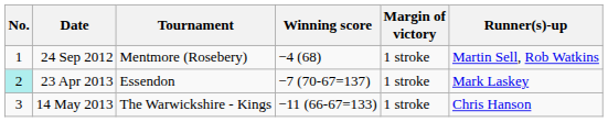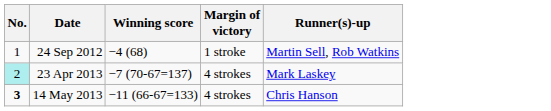 <table class="wikitable" style="font-size:95%;">
 <tr>
 <th>No.</th>
 <th>Date</th>
-<th>Tournament</th>
 <th>Winning score</th>
 <th>Margin of<br>victory</th>
 <th>Runner(s)-up</th>
 </tr>
 <tr>
 <td align=center>1</td>
 <td align=right>24 Sep 2012</td>
-<td>Mentmore (Rosebery)</td>
 <td>−4 (68)</td>
 <td>1 stroke</td>
 <td> <a href='#'>Martin Sell</a>,  <a href='#'>Rob Watkins</a></td>
 </tr>
 <tr>
 <td align=center style="background: paleturquoise;">2</td>
 <td align=right>23 Apr 2013</td>
-<td>Essendon</td>
 <td>−7 (70-67=137)</td>
-<td>1 stroke</td>
+<td>4 strokes</td>
 <td> <a href='#'>Mark Laskey</a></td>
 </tr>
 <tr>
-<td align=center>3</td>
+<td align=center><strong>3</strong></td>
 <td align=right>14 May 2013</td>
-<td>The Warwickshire - Kings</td>
 <td>−11 (66-67=133)</td>
-<td>1 stroke</td>
+<td>4 strokes</td>
 <td> <a href='#'>Chris Hanson</a></td>
 </tr>
 </table>
